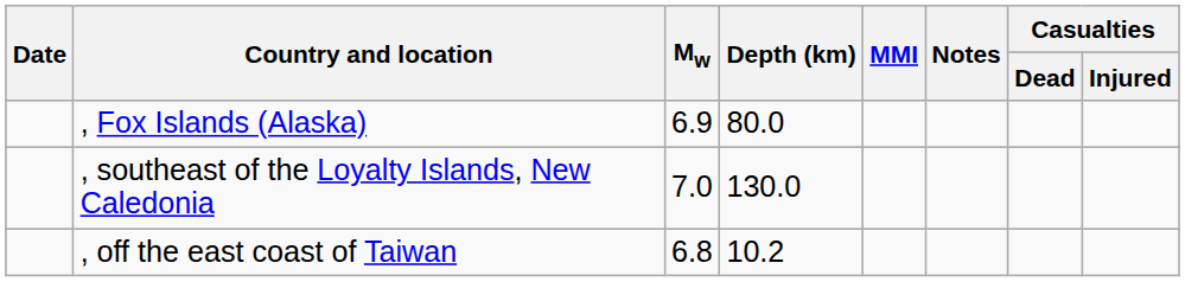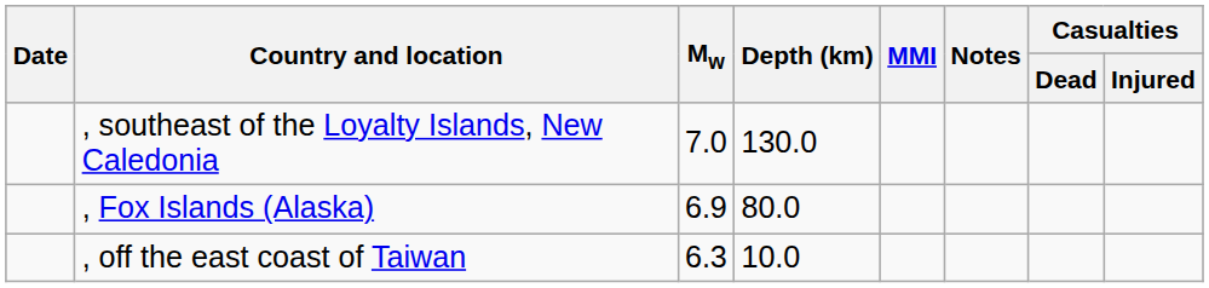 <table class="wikitable sortable sort-under" style="border:1px black; margin-left:1em;">
 <tr>
 <th rowspan="2"><small>Date</small></th>
 <th rowspan="2" style="width: 310px"><small>Country and location</small></th>
 <th rowspan="2"><small>M<sub>w</sub></small></th>
 <th rowspan="2"><small>Depth (km)</small></th>
 <th rowspan="2"><small><a href='#'>MMI</a></small></th>
 <th rowspan="2" class="unsortable"><small>Notes</small></th>
 <th colspan="2"><small>Casualties</small></th>
 </tr>
 <tr>
 <th><small>Dead</small></th>
 <th><small>Injured</small></th>
 </tr>
 <tr>
 <td></td>
+<td>, southeast of the <a href='#'>Loyalty Islands</a>, <a href='#'>New Caledonia</a></td>
+<td>7.0</td>
+<td>130.0</td>
+<td></td>
+<td></td>
+<td></td>
+<td></td>
+</tr>
+<tr>
+<td></td>
 <td>, <a href='#'>Fox Islands (Alaska)</a></td>
 <td>6.9</td>
 <td>80.0</td>
 <td></td>
 <td></td>
 <td></td>
 <td></td>
 </tr>
 <tr>
 <td></td>
-<td>, southeast of the <a href='#'>Loyalty Islands</a>, <a href='#'>New Caledonia</a></td>
-<td>7.0</td>
-<td>130.0</td>
-<td></td>
-<td></td>
-<td></td>
-<td></td>
-</tr>
-<tr>
-<td></td>
 <td>, off the east coast of <a href='#'>Taiwan</a></td>
-<td>6.8</td>
-<td>10.2</td>
+<td>6.3</td>
+<td>10.0</td>
 <td></td>
 <td></td>
 <td></td>
 <td></td>
 </tr>
 </table>
